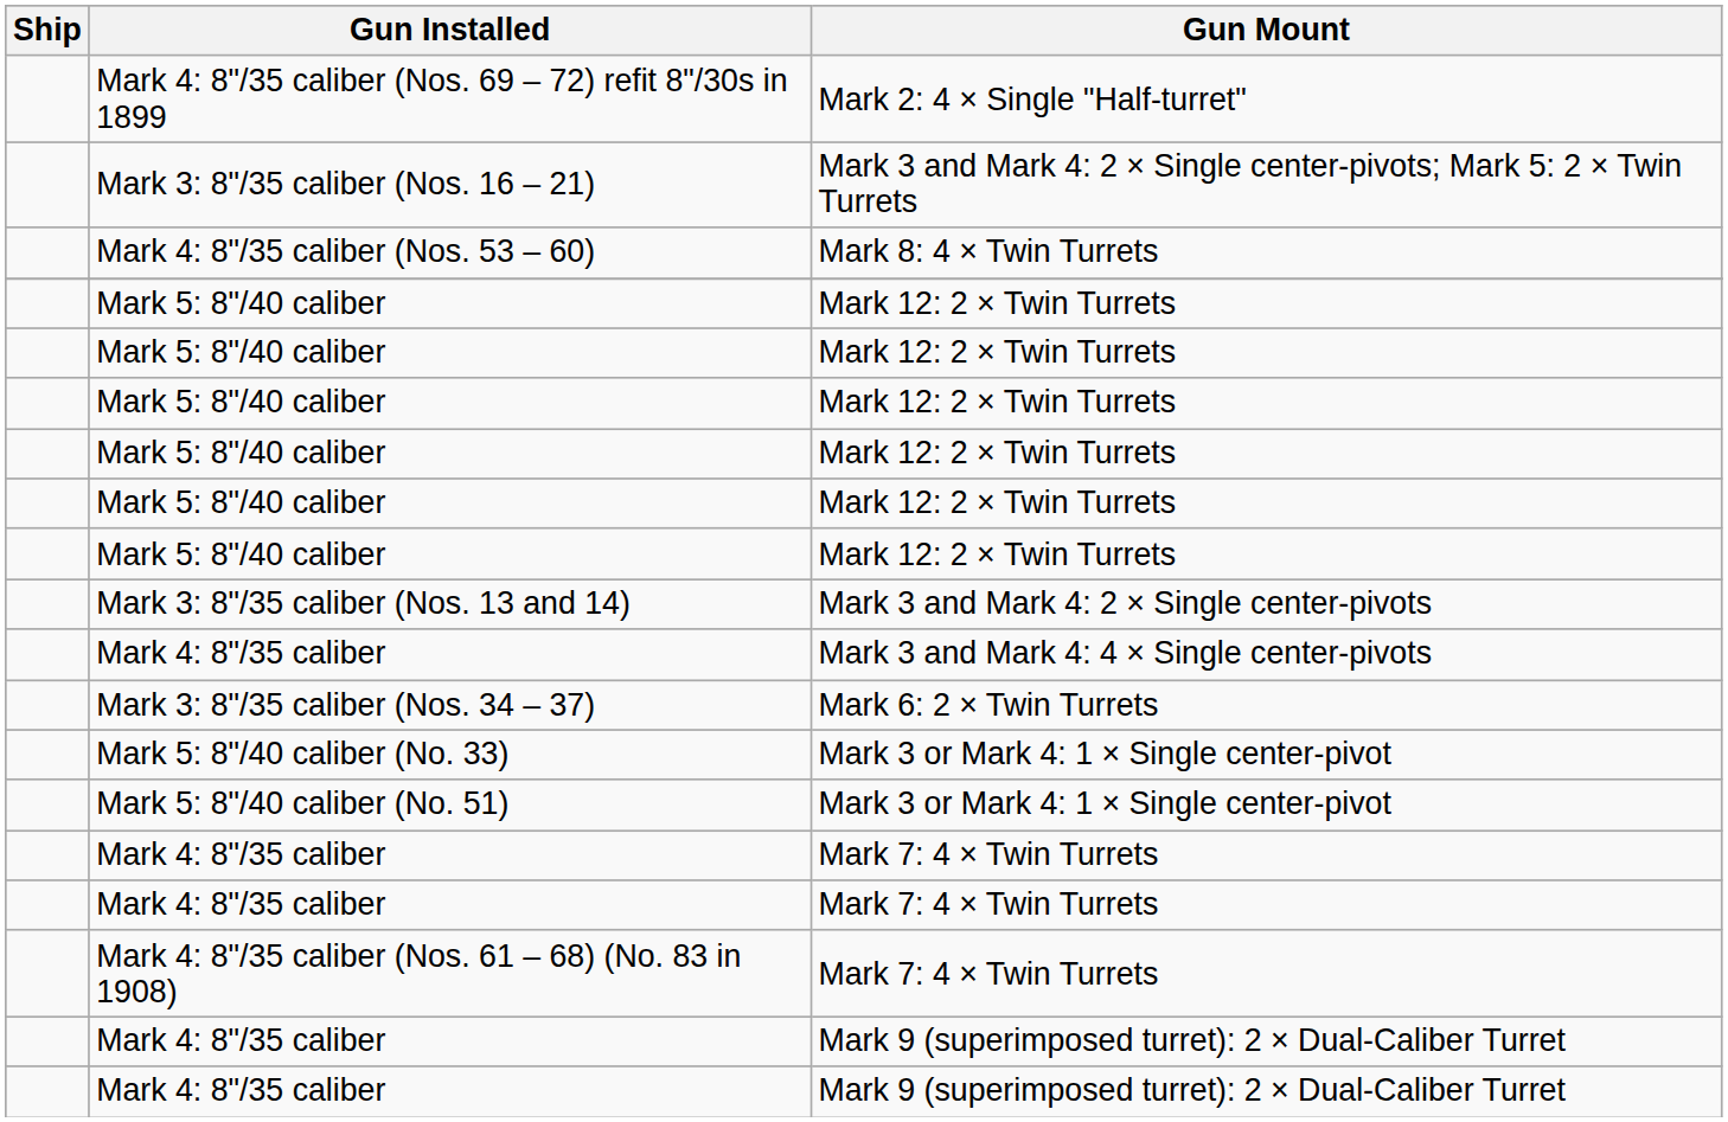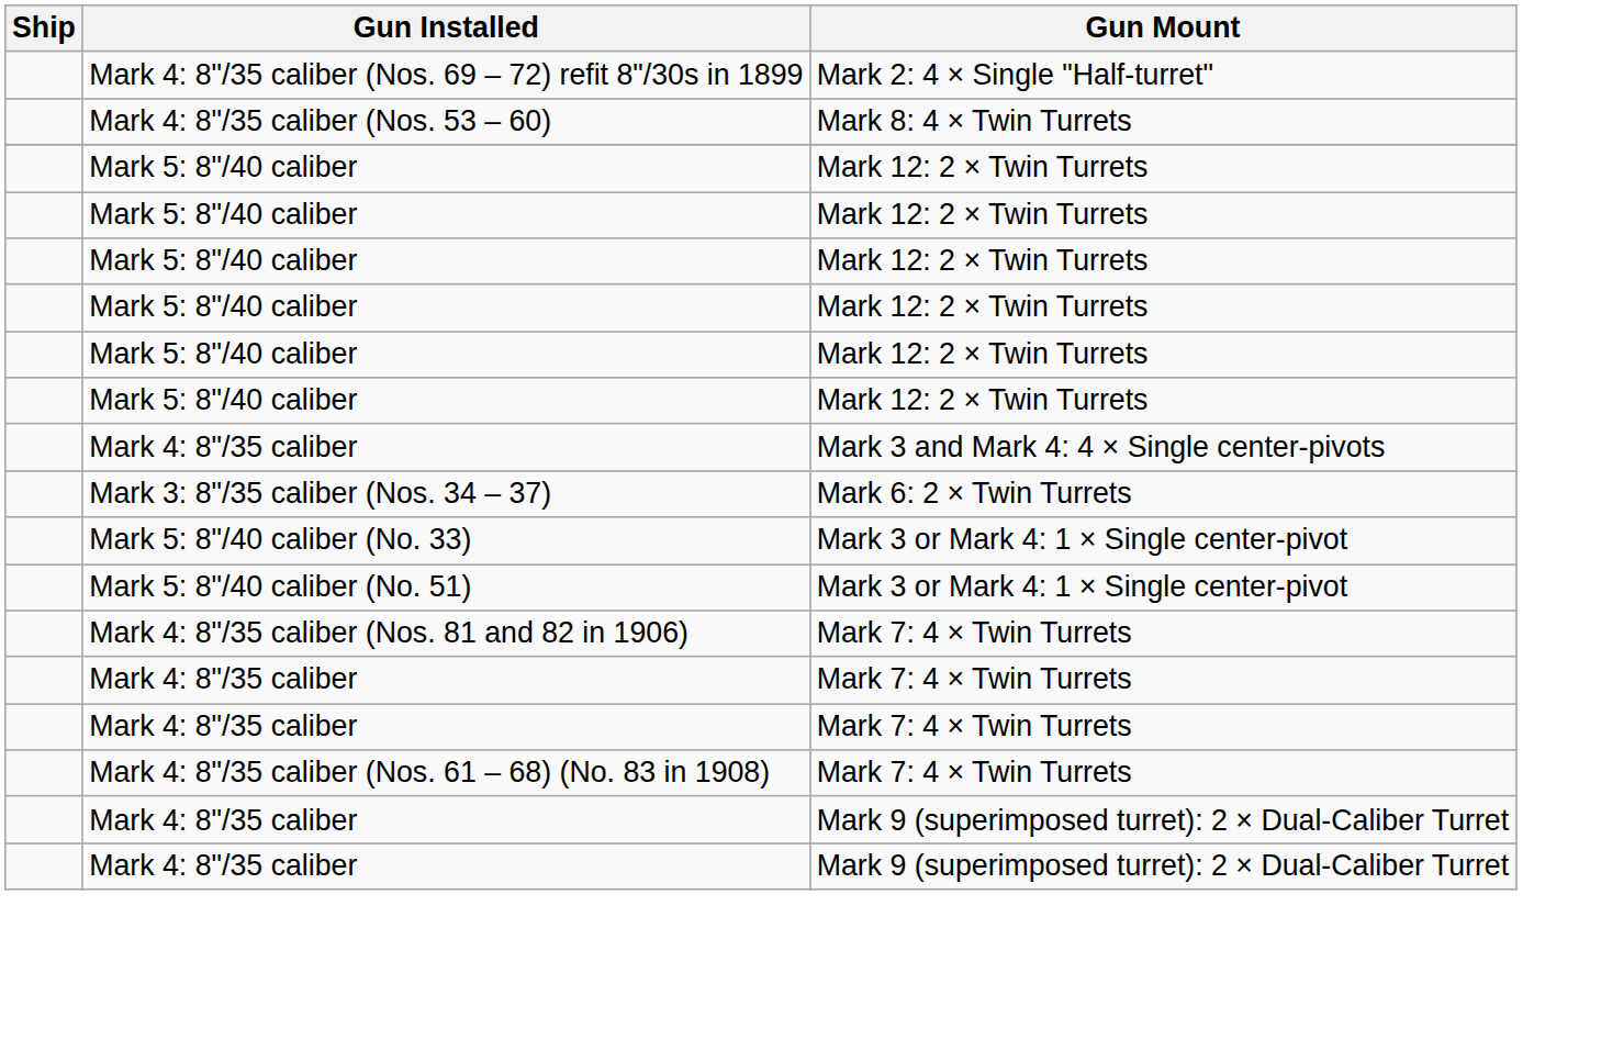 <table class="wikitable">
 <tr>
 <th>Ship</th>
 <th>Gun Installed</th>
 <th>Gun Mount</th>
 </tr>
 <tr>
 <td></td>
 <td>Mark 4: 8"/35 caliber (Nos. 69 – 72) refit 8"/30s in 1899</td>
 <td>Mark 2: 4 × Single "Half-turret"</td>
-</tr>
-<tr>
-<td></td>
-<td>Mark 3: 8"/35 caliber (Nos. 16 – 21)</td>
-<td>Mark 3 and Mark 4: 2 × Single center-pivots; Mark 5: 2 × Twin Turrets</td>
 </tr>
 <tr>
 <td></td>
 <td>Mark 4: 8"/35 caliber (Nos. 53 – 60)</td>
 <td>Mark 8: 4 × Twin Turrets</td>
 </tr>
 <tr>
 </tr>
 <tr>
 <td></td>
 <td>Mark 5: 8"/40 caliber</td>
 <td>Mark 12: 2 × Twin Turrets</td>
 </tr>
 <tr>
 <td></td>
 <td>Mark 5: 8"/40 caliber</td>
 <td>Mark 12: 2 × Twin Turrets</td>
 </tr>
 <tr>
 <td></td>
 <td>Mark 5: 8"/40 caliber</td>
 <td>Mark 12: 2 × Twin Turrets</td>
 </tr>
 <tr>
 <td></td>
 <td>Mark 5: 8"/40 caliber</td>
 <td>Mark 12: 2 × Twin Turrets</td>
 </tr>
 <tr>
 <td></td>
 <td>Mark 5: 8"/40 caliber</td>
 <td>Mark 12: 2 × Twin Turrets</td>
 </tr>
 <tr>
 <td></td>
 <td>Mark 5: 8"/40 caliber</td>
 <td>Mark 12: 2 × Twin Turrets</td>
 </tr>
 <tr>
 <td></td>
-<td>Mark 3: 8"/35 caliber (Nos. 13 and 14)</td>
-<td>Mark 3 and Mark 4: 2 × Single center-pivots</td>
-</tr>
-<tr>
-<td></td>
 <td>Mark 4: 8"/35 caliber</td>
 <td>Mark 3 and Mark 4: 4 × Single center-pivots</td>
 </tr>
 <tr>
 <td></td>
 <td>Mark 3: 8"/35 caliber (Nos. 34 – 37)</td>
 <td>Mark 6: 2 × Twin Turrets</td>
 </tr>
 <tr>
 <td></td>
 <td>Mark 5: 8"/40 caliber (No. 33)</td>
 <td>Mark 3 or Mark 4: 1 × Single center-pivot</td>
 </tr>
 <tr>
 <td></td>
 <td>Mark 5: 8"/40 caliber (No. 51)</td>
 <td>Mark 3 or Mark 4: 1 × Single center-pivot</td>
+</tr>
+<tr>
+<td></td>
+<td>Mark 4: 8"/35 caliber (Nos. 81 and 82 in 1906)</td>
+<td>Mark 7: 4 × Twin Turrets</td>
 </tr>
 <tr>
 <td></td>
 <td>Mark 4: 8"/35 caliber</td>
 <td>Mark 7: 4 × Twin Turrets</td>
 </tr>
 <tr>
 <td></td>
 <td>Mark 4: 8"/35 caliber</td>
 <td>Mark 7: 4 × Twin Turrets</td>
 </tr>
 <tr>
 <td></td>
 <td>Mark 4: 8"/35 caliber (Nos. 61 – 68) (No. 83 in 1908)</td>
 <td>Mark 7: 4 × Twin Turrets</td>
 </tr>
 <tr>
 <td></td>
 <td>Mark 4: 8"/35 caliber</td>
 <td>Mark 9 (superimposed turret): 2 × Dual-Caliber Turret</td>
 </tr>
 <tr>
 <td></td>
 <td>Mark 4: 8"/35 caliber</td>
 <td>Mark 9 (superimposed turret): 2 × Dual-Caliber Turret</td>
 </tr>
 </table>
